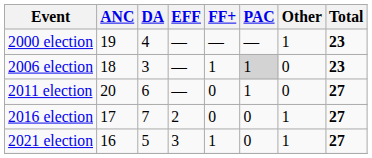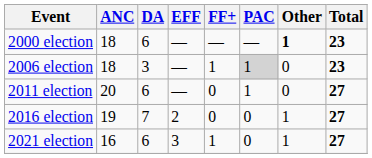 <table class="wikitable">
 <tr>
 <th>Event</th>
 <th><a href='#'>ANC</a></th>
 <th><a href='#'>DA</a></th>
 <th><a href='#'>EFF</a></th>
 <th><a href='#'>FF+</a></th>
 <th><a href='#'>PAC</a></th>
 <th>Other</th>
 <th>Total</th>
 </tr>
 <tr>
 <td><a href='#'>2000 election</a></td>
-<td>19</td>
-<td>4</td>
+<td>18</td>
+<td>6</td>
 <td>—</td>
 <td>—</td>
 <td>—</td>
-<td>1</td>
+<td><strong>1</strong></td>
 <td><strong>23</strong></td>
 </tr>
 <tr>
 <td><a href='#'>2006 election</a></td>
 <td>18</td>
 <td>3</td>
 <td>—</td>
 <td>1</td>
 <td style="background: lightgrey;">1</td>
 <td>0</td>
 <td><strong>23</strong></td>
 </tr>
 <tr>
 <td><a href='#'>2011 election</a></td>
 <td>20</td>
 <td>6</td>
 <td>—</td>
 <td>0</td>
 <td>1</td>
 <td>0</td>
 <td><strong>27</strong></td>
 </tr>
 <tr>
 <td><a href='#'>2016 election</a></td>
-<td>17</td>
+<td>19</td>
 <td>7</td>
 <td>2</td>
 <td>0</td>
 <td>0</td>
 <td>1</td>
 <td><strong>27</strong></td>
 </tr>
 <tr>
 <td><a href='#'>2021 election</a></td>
 <td>16</td>
-<td>5</td>
+<td>6</td>
 <td>3</td>
 <td>1</td>
 <td>0</td>
 <td>1</td>
 <td><strong>27</strong></td>
 </tr>
 <tr>
 </tr>
 </table>
